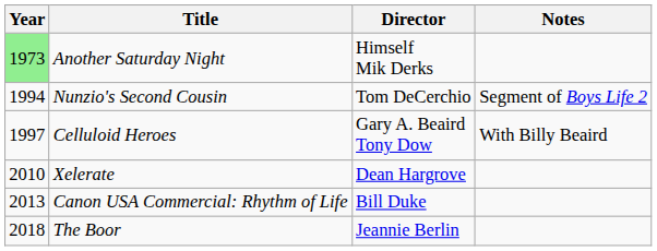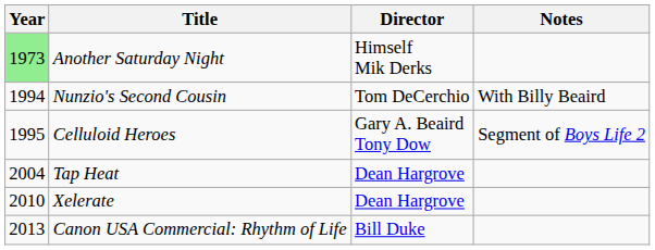 <table class="wikitable">
 <tr>
 <th>Year</th>
 <th>Title</th>
 <th>Director</th>
 <th>Notes</th>
 </tr>
 <tr>
 <td style="background: lightgreen;">1973</td>
 <td><em>Another Saturday Night</em></td>
 <td>Himself<br>Mik Derks</td>
 <td></td>
 </tr>
 <tr>
 <td>1994</td>
 <td><em>Nunzio's Second Cousin</em></td>
 <td>Tom DeCerchio</td>
+<td>With Billy Beaird</td>
+</tr>
+<tr>
+<td>1995</td>
+<td><em>Celluloid Heroes</em></td>
+<td>Gary A. Beaird<br><a href='#'>Tony Dow</a></td>
 <td>Segment of <em><a href='#'>Boys Life 2</a></em></td>
 </tr>
 <tr>
-<td>1997</td>
-<td><em>Celluloid Heroes</em></td>
-<td>Gary A. Beaird<br><a href='#'>Tony Dow</a></td>
-<td>With Billy Beaird</td>
+<td>2004</td>
+<td><em>Tap Heat</em></td>
+<td><a href='#'>Dean Hargrove</a></td>
+<td></td>
 </tr>
 <tr>
 <td>2010</td>
 <td><em>Xelerate</em></td>
 <td><a href='#'>Dean Hargrove</a></td>
 <td></td>
 </tr>
 <tr>
 <td>2013</td>
 <td><em>Canon USA Commercial: Rhythm of Life</em></td>
 <td><a href='#'>Bill Duke</a></td>
 <td></td>
 </tr>
-<tr>
-<td>2018</td>
-<td><em>The Boor</em></td>
-<td><a href='#'>Jeannie Berlin</a></td>
-<td></td>
-</tr>
 </table>
